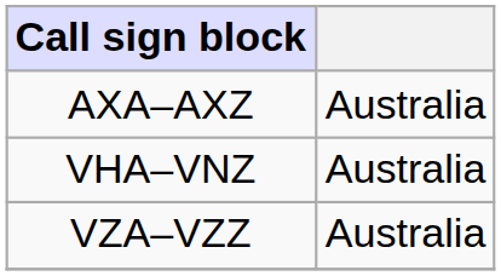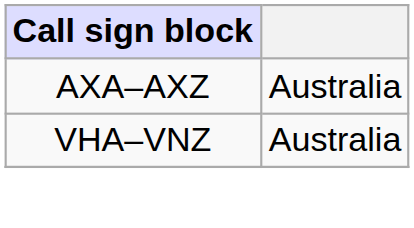 <table class=wikitable style="margin: 1em auto 1em auto;">
 <tr>
 <th style="background: #ddddff;">Call sign block</th>
 <th></th>
 </tr>
 <tr>
 <td align="center">AXA–AXZ</td>
 <td>Australia</td>
 </tr>
 <tr>
 <td align="center">VHA–VNZ</td>
 <td>Australia</td>
 </tr>
 <tr>
-<td align="center">VZA–VZZ</td>
-<td>Australia</td>
-</tr>
-<tr>
 </tr>
 </table>
